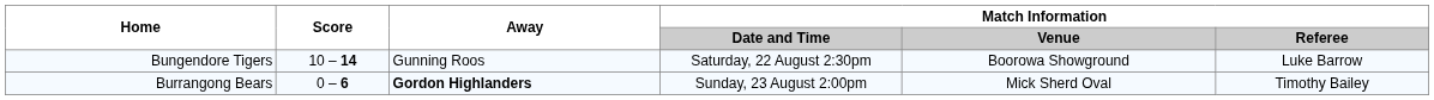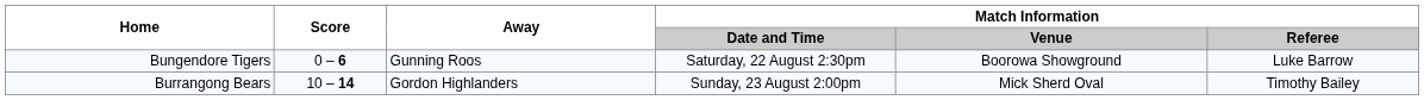 <table width="100%" cellspacing="0" cellpadding="3" border="1" style="border-collapse:collapse;  text-align:center;">
 <tr>
 <th rowspan="2" width="19%">Home</th>
 <th rowspan="2" width="8%">Score</th>
 <th rowspan="2" width="19%">Away</th>
 <th colspan="3">Match Information</th>
 </tr>
 <tr bgcolor="#CCCCCC">
 <th width="17%">Date and Time</th>
 <th width="22%">Venue</th>
 <th width="50%">Referee</th>
 </tr>
 <tr style="text-align:center; background:#f5faff;">
 <td align="right">Bungendore Tigers </td>
-<td align="center">10 – <strong>14</strong></td>
+<td align="center">0 – <strong>6</strong></td>
 <td align="left"> Gunning Roos</td>
 <td>Saturday, 22 August 2:30pm</td>
 <td>Boorowa Showground</td>
 <td>Luke Barrow</td>
 </tr>
 <tr style="text-align:center; background:#f5faff;">
 <td align="right">Burrangong Bears </td>
-<td align="center">0 – <strong>6</strong></td>
-<td align="left"><strong> Gordon Highlanders</strong></td>
+<td align="center">10 – <strong>14</strong></td>
+<td align="left"> Gordon Highlanders</td>
 <td>Sunday, 23 August 2:00pm</td>
 <td>Mick Sherd Oval</td>
 <td>Timothy Bailey</td>
 </tr>
 </table>
